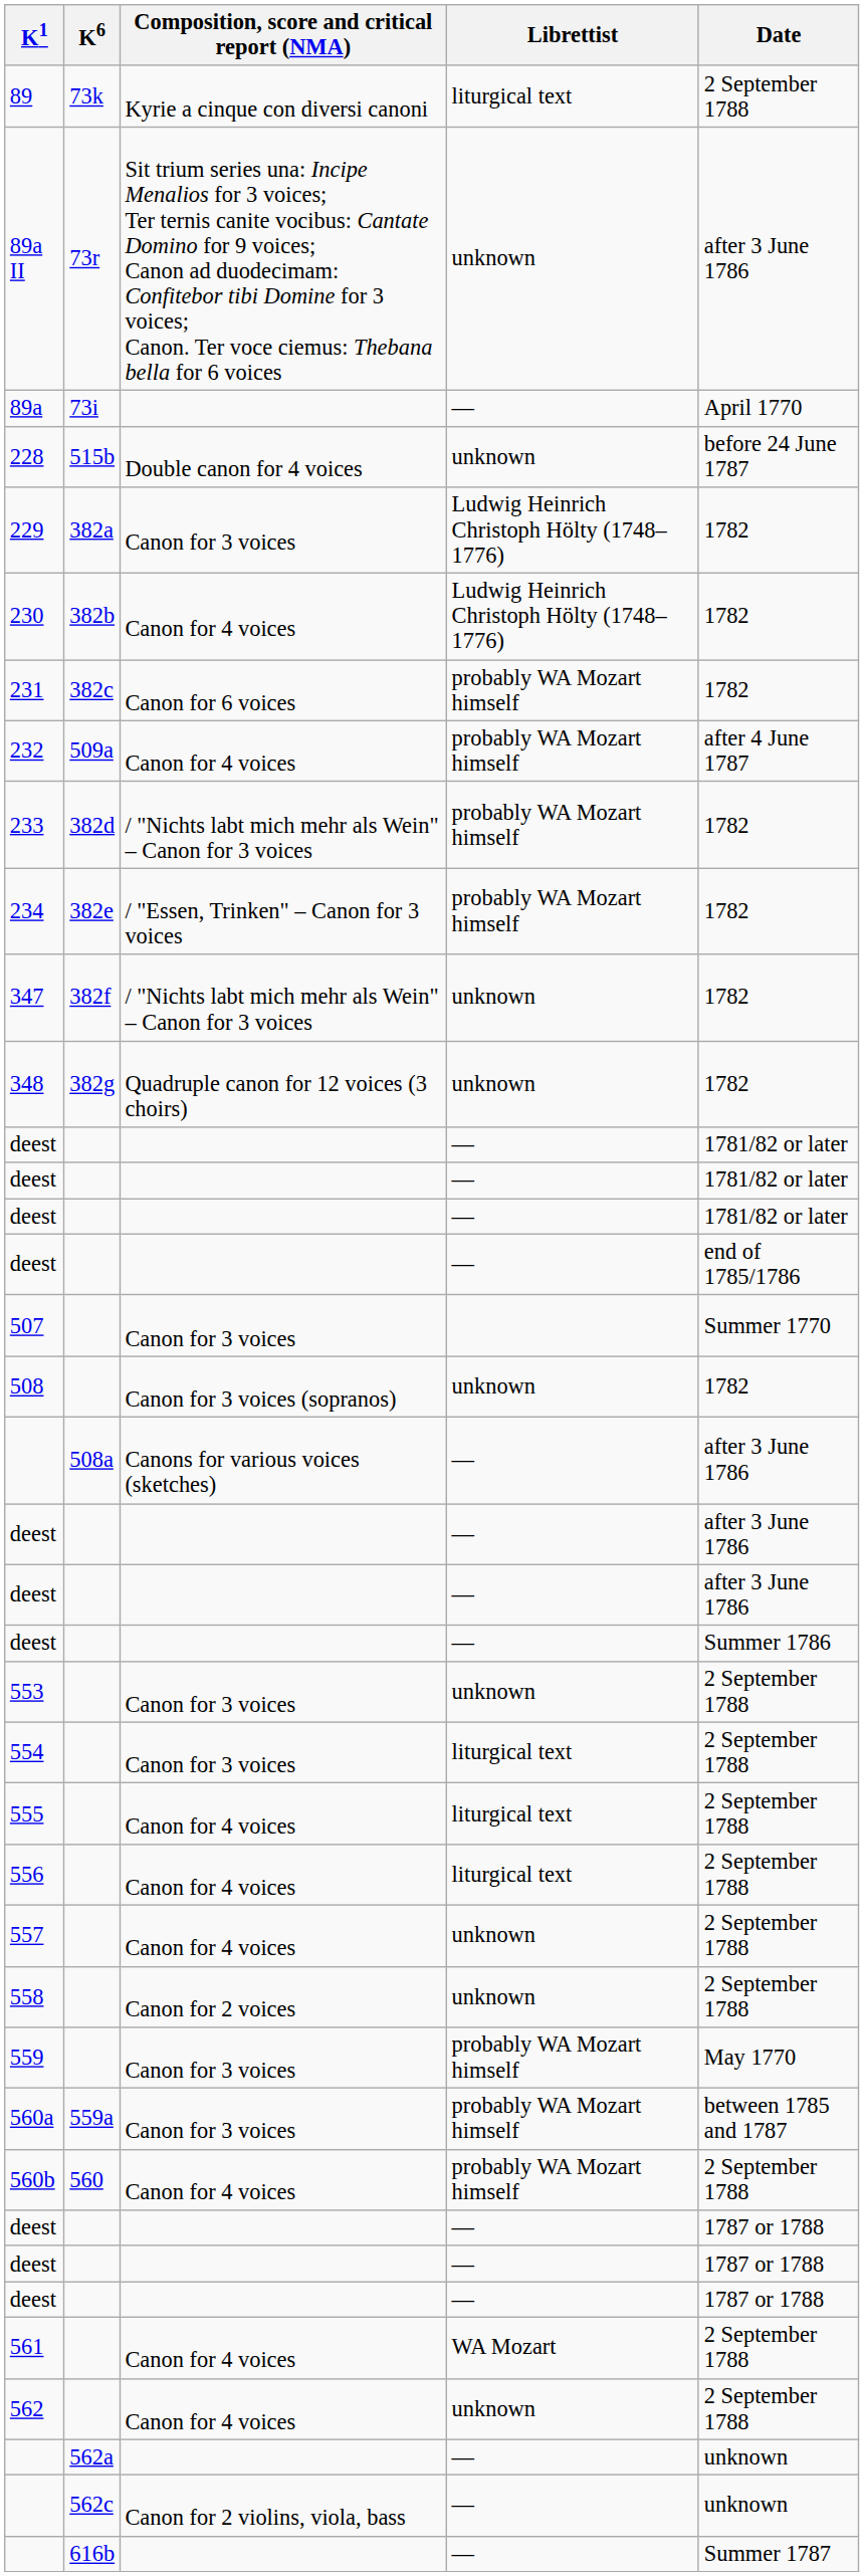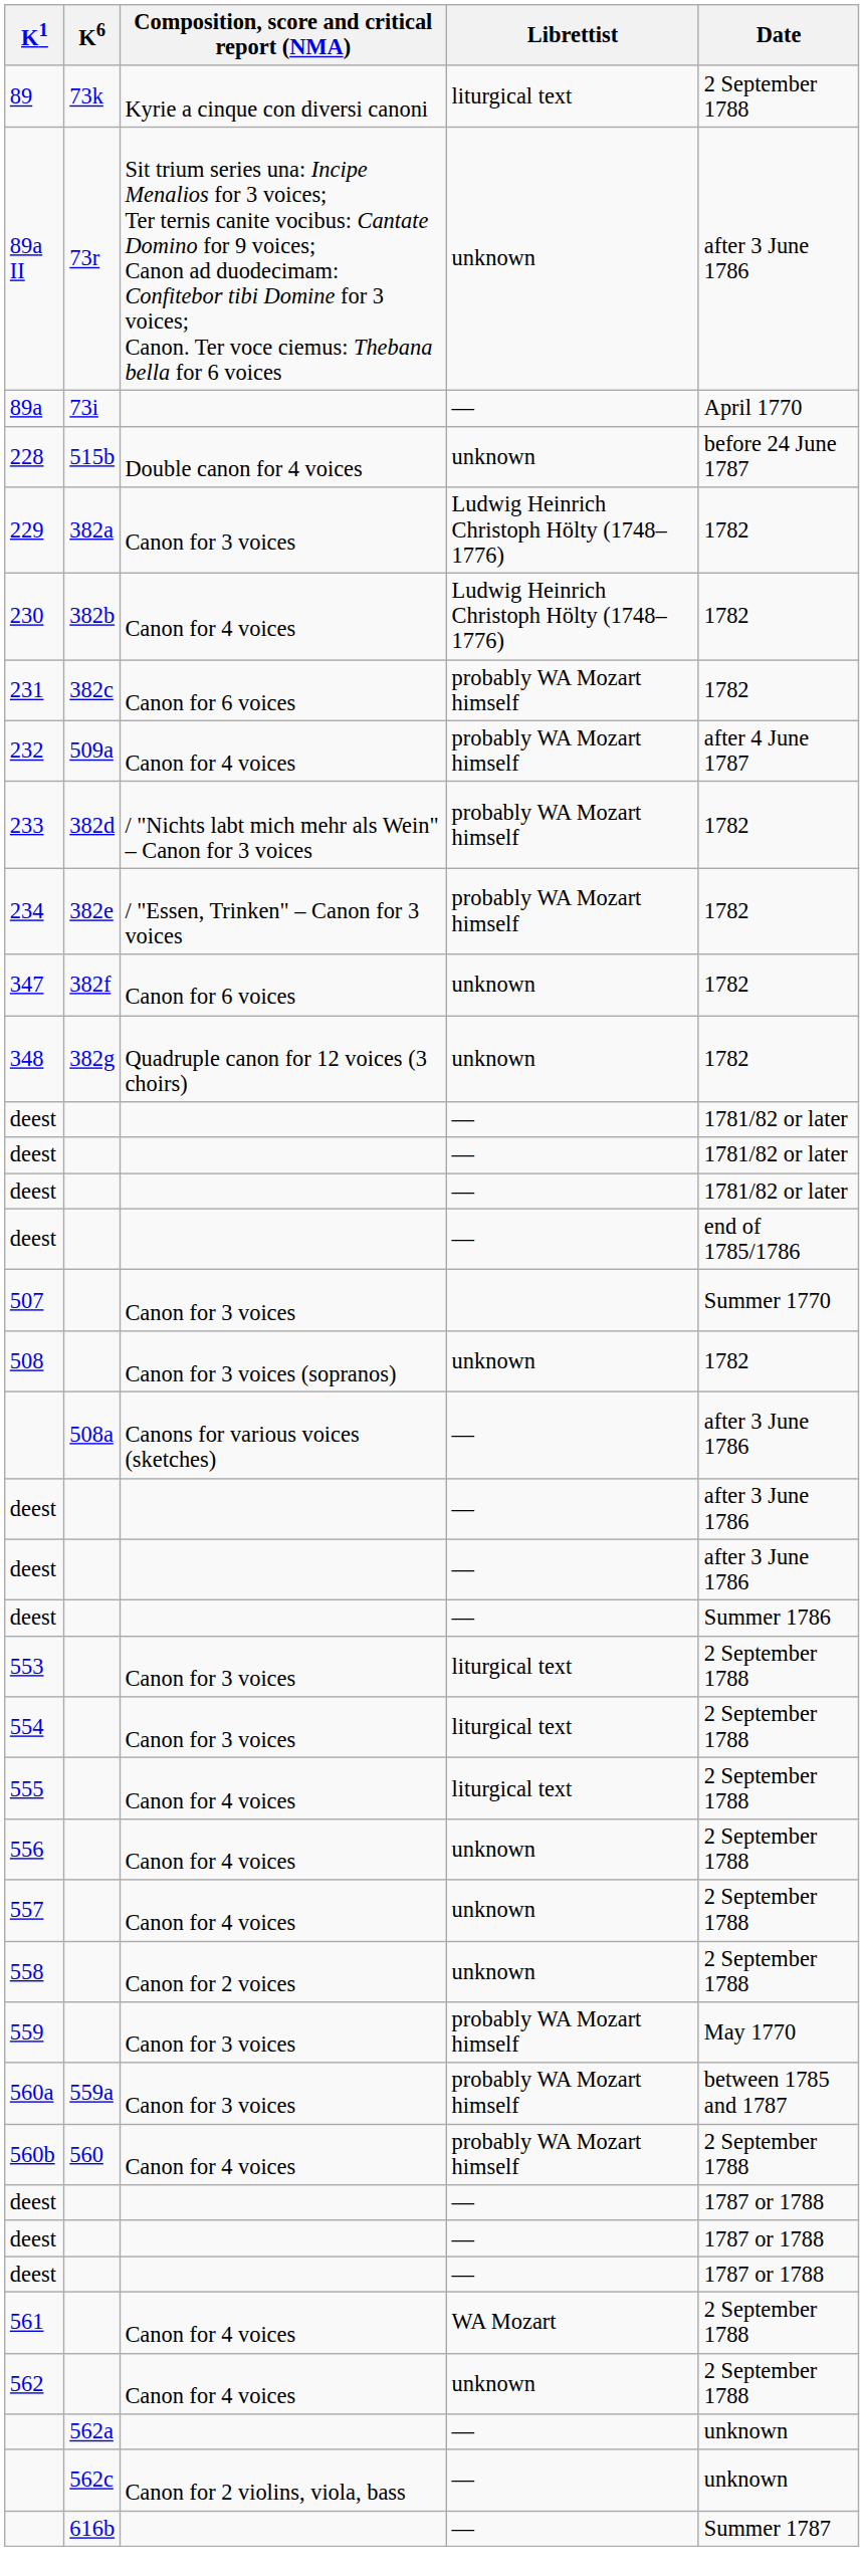 <table class="sortable wikitable">
 <tr>
 <th><a href='#'>K<sup>1</sup></a></th>
 <th class="unsortable">K<sup>6</sup></th>
 <th class="unsortable">Composition, score and critical report (<a href='#'>NMA</a>)</th>
 <th class="unsortable">Librettist</th>
 <th>Date</th>
 </tr>
 <tr>
 <td><a href='#'>89</a></td>
 <td><a href='#'>73k</a></td>
 <td><br>Kyrie a cinque con diversi canoni</td>
 <td>liturgical text</td>
 <td>2 September 1788</td>
 </tr>
 <tr>
 <td><a href='#'>89a II</a></td>
 <td><a href='#'>73r</a></td>
 <td><br>Sit trium series una: <em>Incipe Menalios</em> for 3 voices;<br>Ter ternis canite vocibus: <em>Cantate Domino</em> for 9 voices;<br>Canon ad duodecimam: <em>Confitebor tibi Domine</em> for 3 voices;<br>Canon. Ter voce ciemus: <em>Thebana bella</em> for 6 voices</td>
 <td>unknown</td>
 <td>after 3 June 1786</td>
 </tr>
 <tr>
 <td><a href='#'>89a</a></td>
 <td><a href='#'>73i</a></td>
 <td></td>
 <td>—</td>
 <td>April 1770</td>
 </tr>
 <tr>
 <td><a href='#'>228</a></td>
 <td><a href='#'>515b</a></td>
 <td><br>Double canon for 4 voices</td>
 <td>unknown</td>
 <td>before 24 June 1787</td>
 </tr>
 <tr>
 <td><a href='#'>229</a></td>
 <td><a href='#'>382a</a></td>
 <td><br>Canon for 3 voices</td>
 <td>Ludwig Heinrich Christoph Hölty (1748–1776)</td>
 <td>1782</td>
 </tr>
 <tr>
 <td><a href='#'>230</a></td>
 <td><a href='#'>382b</a></td>
 <td><br>Canon for 4 voices</td>
 <td>Ludwig Heinrich Christoph Hölty (1748–1776)</td>
 <td>1782</td>
 </tr>
 <tr>
 <td><a href='#'>231</a></td>
 <td><a href='#'>382c</a></td>
 <td><br>Canon for 6 voices</td>
 <td>probably WA Mozart himself</td>
 <td>1782</td>
 </tr>
 <tr>
 <td><a href='#'>232</a></td>
 <td><a href='#'>509a</a></td>
 <td><br>Canon for 4 voices</td>
 <td>probably WA Mozart himself</td>
 <td>after 4 June 1787</td>
 </tr>
 <tr>
 <td><a href='#'>233</a></td>
 <td><a href='#'>382d</a></td>
 <td><br>/ "Nichts labt mich mehr als Wein" – Canon for 3 voices</td>
 <td>probably WA Mozart himself</td>
 <td>1782</td>
 </tr>
 <tr>
 <td><a href='#'>234</a></td>
 <td><a href='#'>382e</a></td>
 <td><br>/ "Essen, Trinken" – Canon for 3 voices</td>
 <td>probably WA Mozart himself</td>
 <td>1782</td>
 </tr>
 <tr>
 <td><a href='#'>347</a></td>
 <td><a href='#'>382f</a></td>
-<td><br>/ "Nichts labt mich mehr als Wein" – Canon for 3 voices</td>
+<td><br>Canon for 6 voices</td>
 <td>unknown</td>
 <td>1782</td>
 </tr>
 <tr>
 <td><a href='#'>348</a></td>
 <td><a href='#'>382g</a></td>
 <td><br>Quadruple canon for 12 voices (3 choirs)</td>
 <td>unknown</td>
 <td>1782</td>
 </tr>
 <tr>
 <td>deest</td>
 <td> </td>
 <td></td>
 <td>—</td>
 <td>1781/82 or later</td>
 </tr>
 <tr>
 <td>deest</td>
 <td> </td>
 <td></td>
 <td>—</td>
 <td>1781/82 or later</td>
 </tr>
 <tr>
 <td>deest</td>
 <td> </td>
 <td></td>
 <td>—</td>
 <td>1781/82 or later</td>
 </tr>
 <tr>
 <td>deest</td>
 <td> </td>
 <td></td>
 <td>—</td>
 <td>end of 1785/1786</td>
 </tr>
 <tr>
 <td><a href='#'>507</a></td>
 <td> </td>
 <td><br>Canon for 3 voices</td>
 <td></td>
 <td>Summer 1770</td>
 </tr>
 <tr>
 <td><a href='#'>508</a></td>
 <td> </td>
 <td><br>Canon for 3 voices (sopranos)</td>
 <td>unknown</td>
 <td>1782</td>
 </tr>
 <tr>
 <td> </td>
 <td><a href='#'>508a</a></td>
 <td><br>Canons for various voices (sketches)</td>
 <td>—</td>
 <td>after 3 June 1786</td>
 </tr>
 <tr>
 <td>deest</td>
 <td> </td>
 <td></td>
 <td>—</td>
 <td>after 3 June 1786</td>
 </tr>
 <tr>
 <td>deest</td>
 <td> </td>
 <td></td>
 <td>—</td>
 <td>after 3 June 1786</td>
 </tr>
 <tr>
 <td>deest</td>
 <td> </td>
 <td></td>
 <td>—</td>
 <td>Summer 1786</td>
 </tr>
 <tr id="K. 553">
 <td><a href='#'>553</a></td>
 <td> </td>
 <td><br>Canon for 3 voices</td>
-<td>unknown</td>
+<td>liturgical text</td>
 <td>2 September 1788</td>
 </tr>
 <tr>
 <td><a href='#'>554</a></td>
 <td> </td>
 <td><br>Canon for 3 voices</td>
 <td>liturgical text</td>
 <td>2 September 1788</td>
 </tr>
 <tr>
 <td><a href='#'>555</a></td>
 <td> </td>
 <td><br>Canon for 4 voices</td>
 <td>liturgical text</td>
 <td>2 September 1788</td>
 </tr>
 <tr>
 <td><a href='#'>556</a></td>
 <td> </td>
 <td><br>Canon for 4 voices</td>
-<td>liturgical text</td>
+<td>unknown</td>
 <td>2 September 1788</td>
 </tr>
 <tr>
 <td><a href='#'>557</a></td>
 <td> </td>
 <td><br>Canon for 4 voices</td>
 <td>unknown</td>
 <td>2 September 1788</td>
 </tr>
 <tr>
 <td><a href='#'>558</a></td>
 <td> </td>
 <td><br>Canon for 2 voices</td>
 <td>unknown</td>
 <td>2 September 1788</td>
 </tr>
 <tr>
 <td><a href='#'>559</a></td>
 <td> </td>
 <td><br>Canon for 3 voices</td>
 <td>probably WA Mozart himself</td>
 <td>May 1770</td>
 </tr>
 <tr>
 <td><a href='#'>560a</a></td>
 <td><a href='#'>559a</a></td>
 <td><br>Canon for 3 voices</td>
 <td>probably WA Mozart himself</td>
 <td>between 1785 and 1787</td>
 </tr>
 <tr>
 <td><a href='#'>560b</a></td>
 <td><a href='#'>560</a></td>
 <td><br>Canon for 4 voices</td>
 <td>probably WA Mozart himself</td>
 <td>2 September 1788</td>
 </tr>
 <tr>
 <td>deest</td>
 <td> </td>
 <td></td>
 <td>—</td>
 <td>1787 or 1788</td>
 </tr>
 <tr>
 <td>deest</td>
 <td> </td>
 <td></td>
 <td>—</td>
 <td>1787 or 1788</td>
 </tr>
 <tr>
 <td>deest</td>
 <td> </td>
 <td></td>
 <td>—</td>
 <td>1787 or 1788</td>
 </tr>
 <tr>
 <td><a href='#'>561</a></td>
 <td> </td>
 <td><br>Canon for 4 voices</td>
 <td>WA Mozart</td>
 <td>2 September 1788</td>
 </tr>
 <tr>
 <td><a href='#'>562</a></td>
 <td> </td>
 <td><br>Canon for 4 voices</td>
 <td>unknown</td>
 <td>2 September 1788</td>
 </tr>
 <tr>
 <td> </td>
 <td><a href='#'>562a</a></td>
 <td></td>
 <td>—</td>
 <td>unknown</td>
 </tr>
 <tr>
 <td> </td>
 <td><a href='#'>562c</a></td>
 <td><br>Canon for 2 violins, viola, bass</td>
 <td>—</td>
 <td>unknown</td>
 </tr>
 <tr>
 <td> </td>
 <td><a href='#'>616b</a></td>
 <td></td>
 <td>—</td>
 <td>Summer 1787</td>
 </tr>
 </table>
